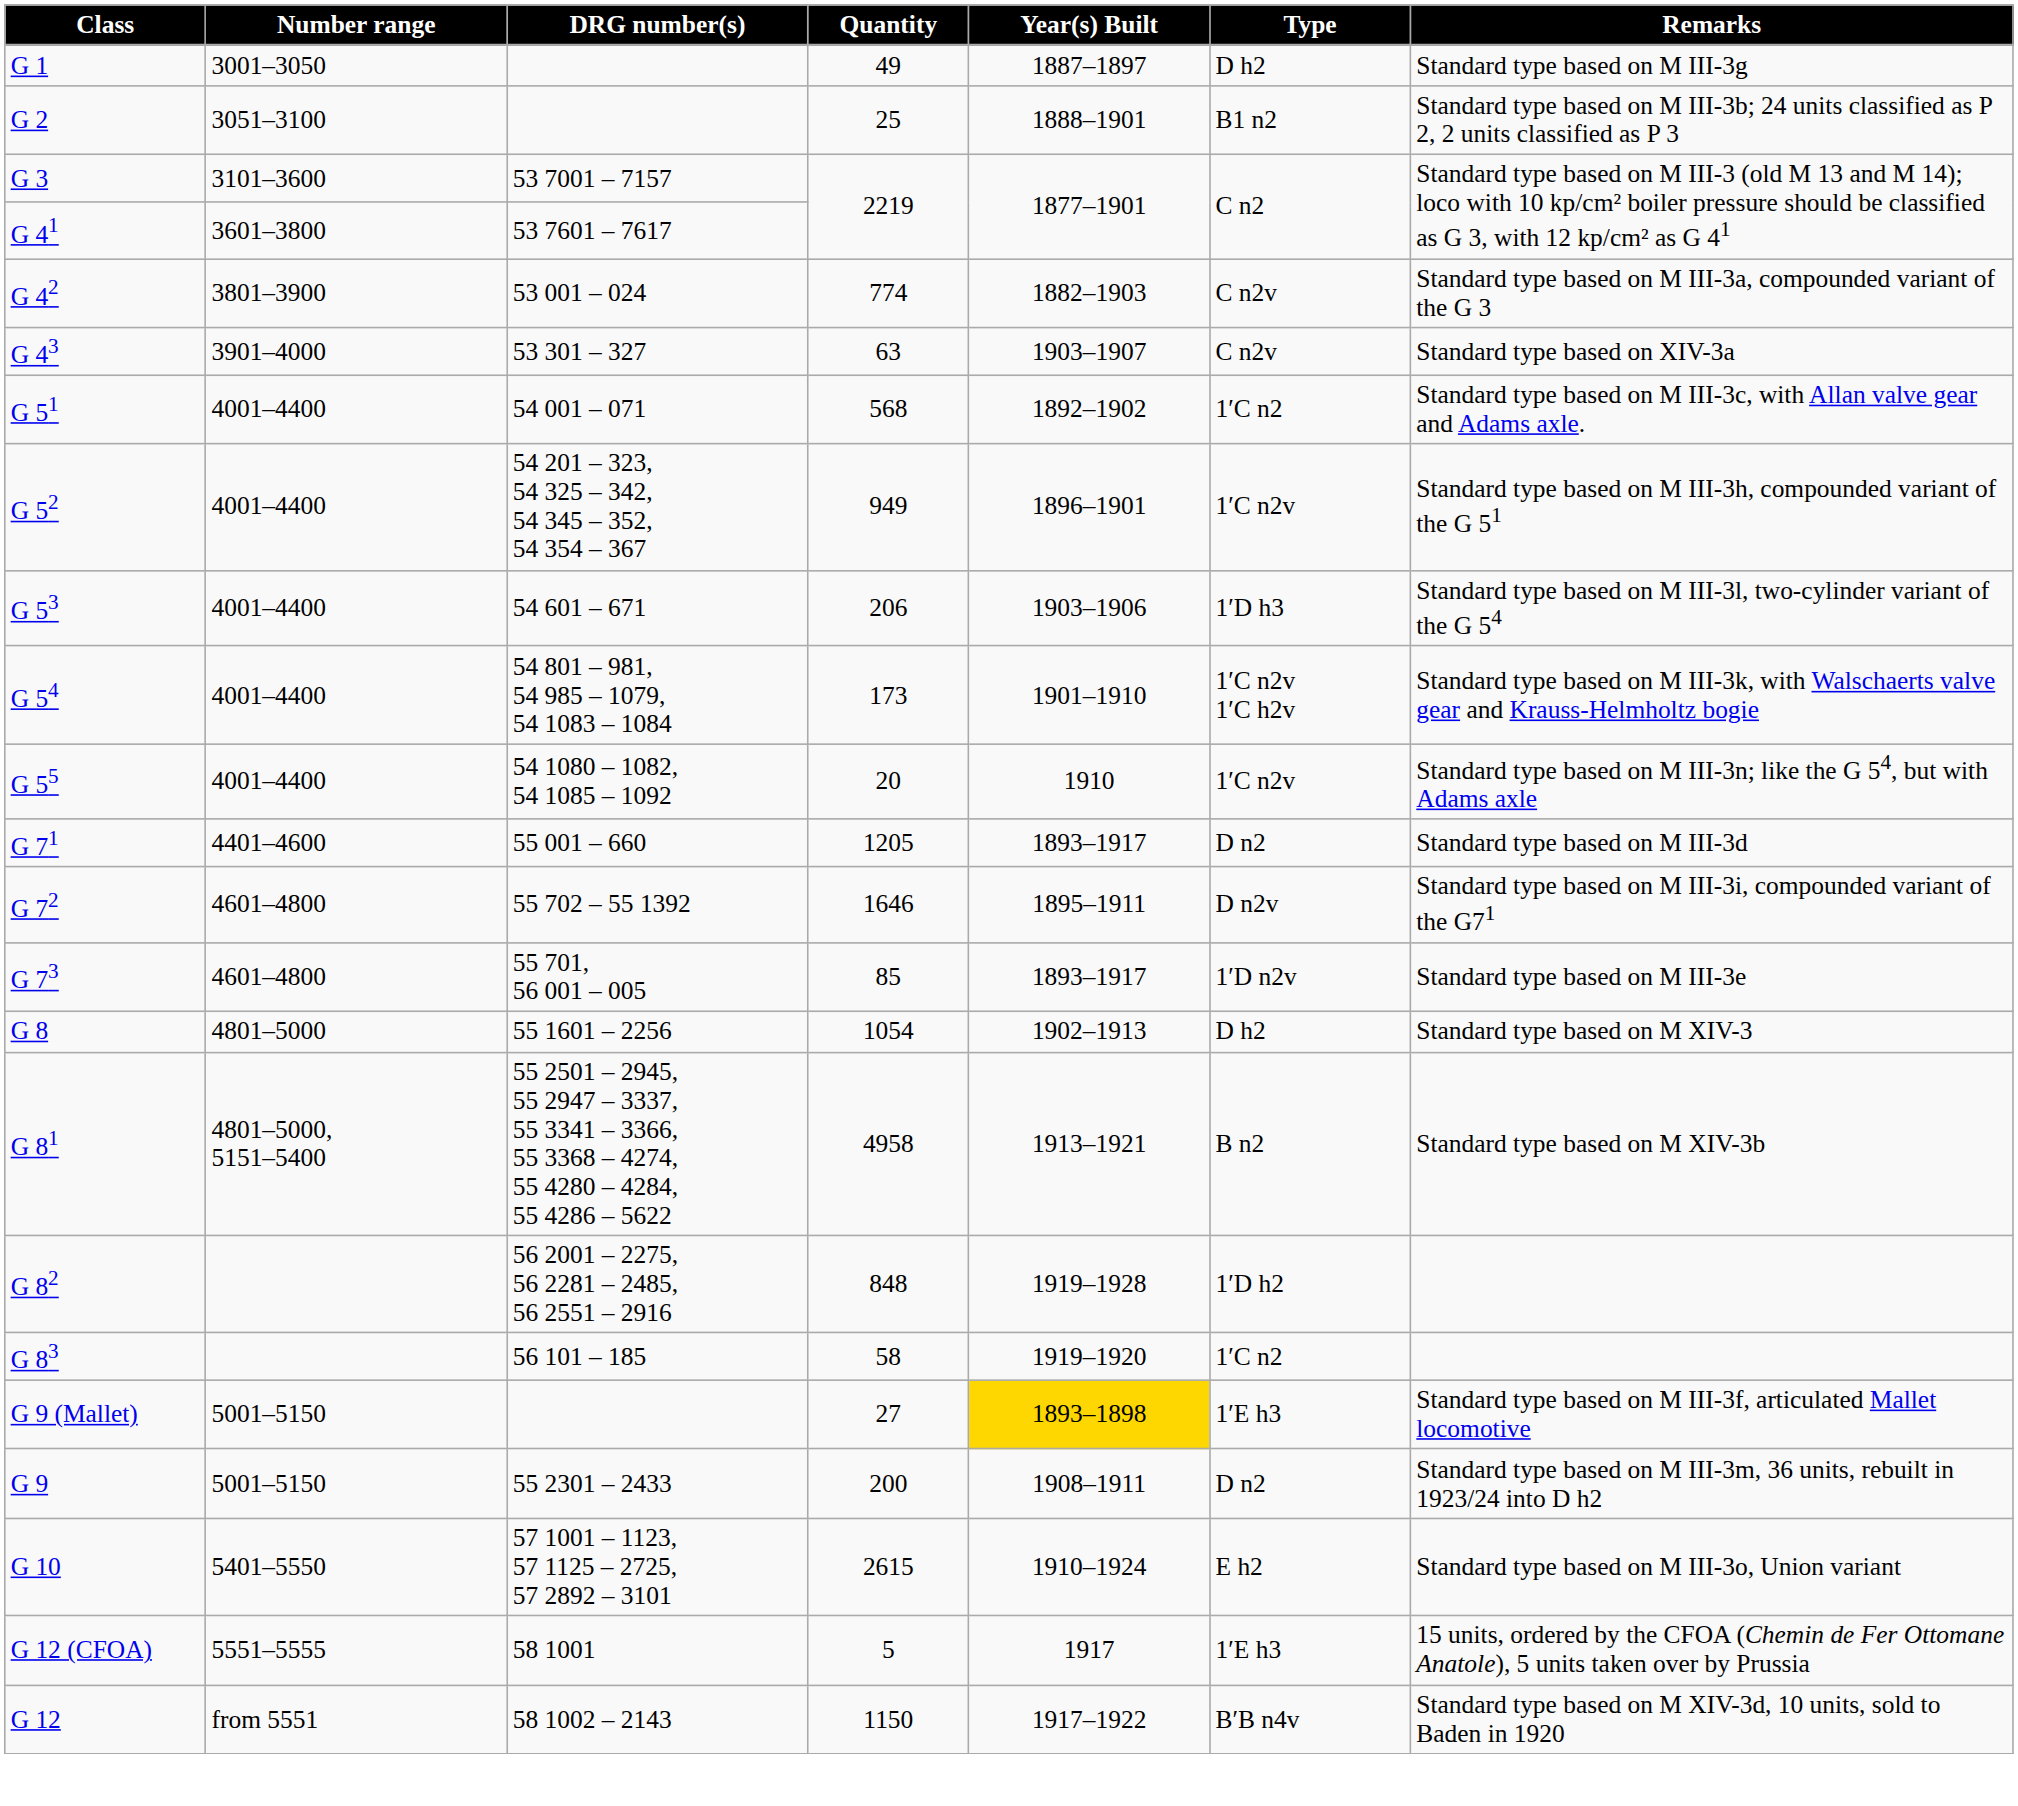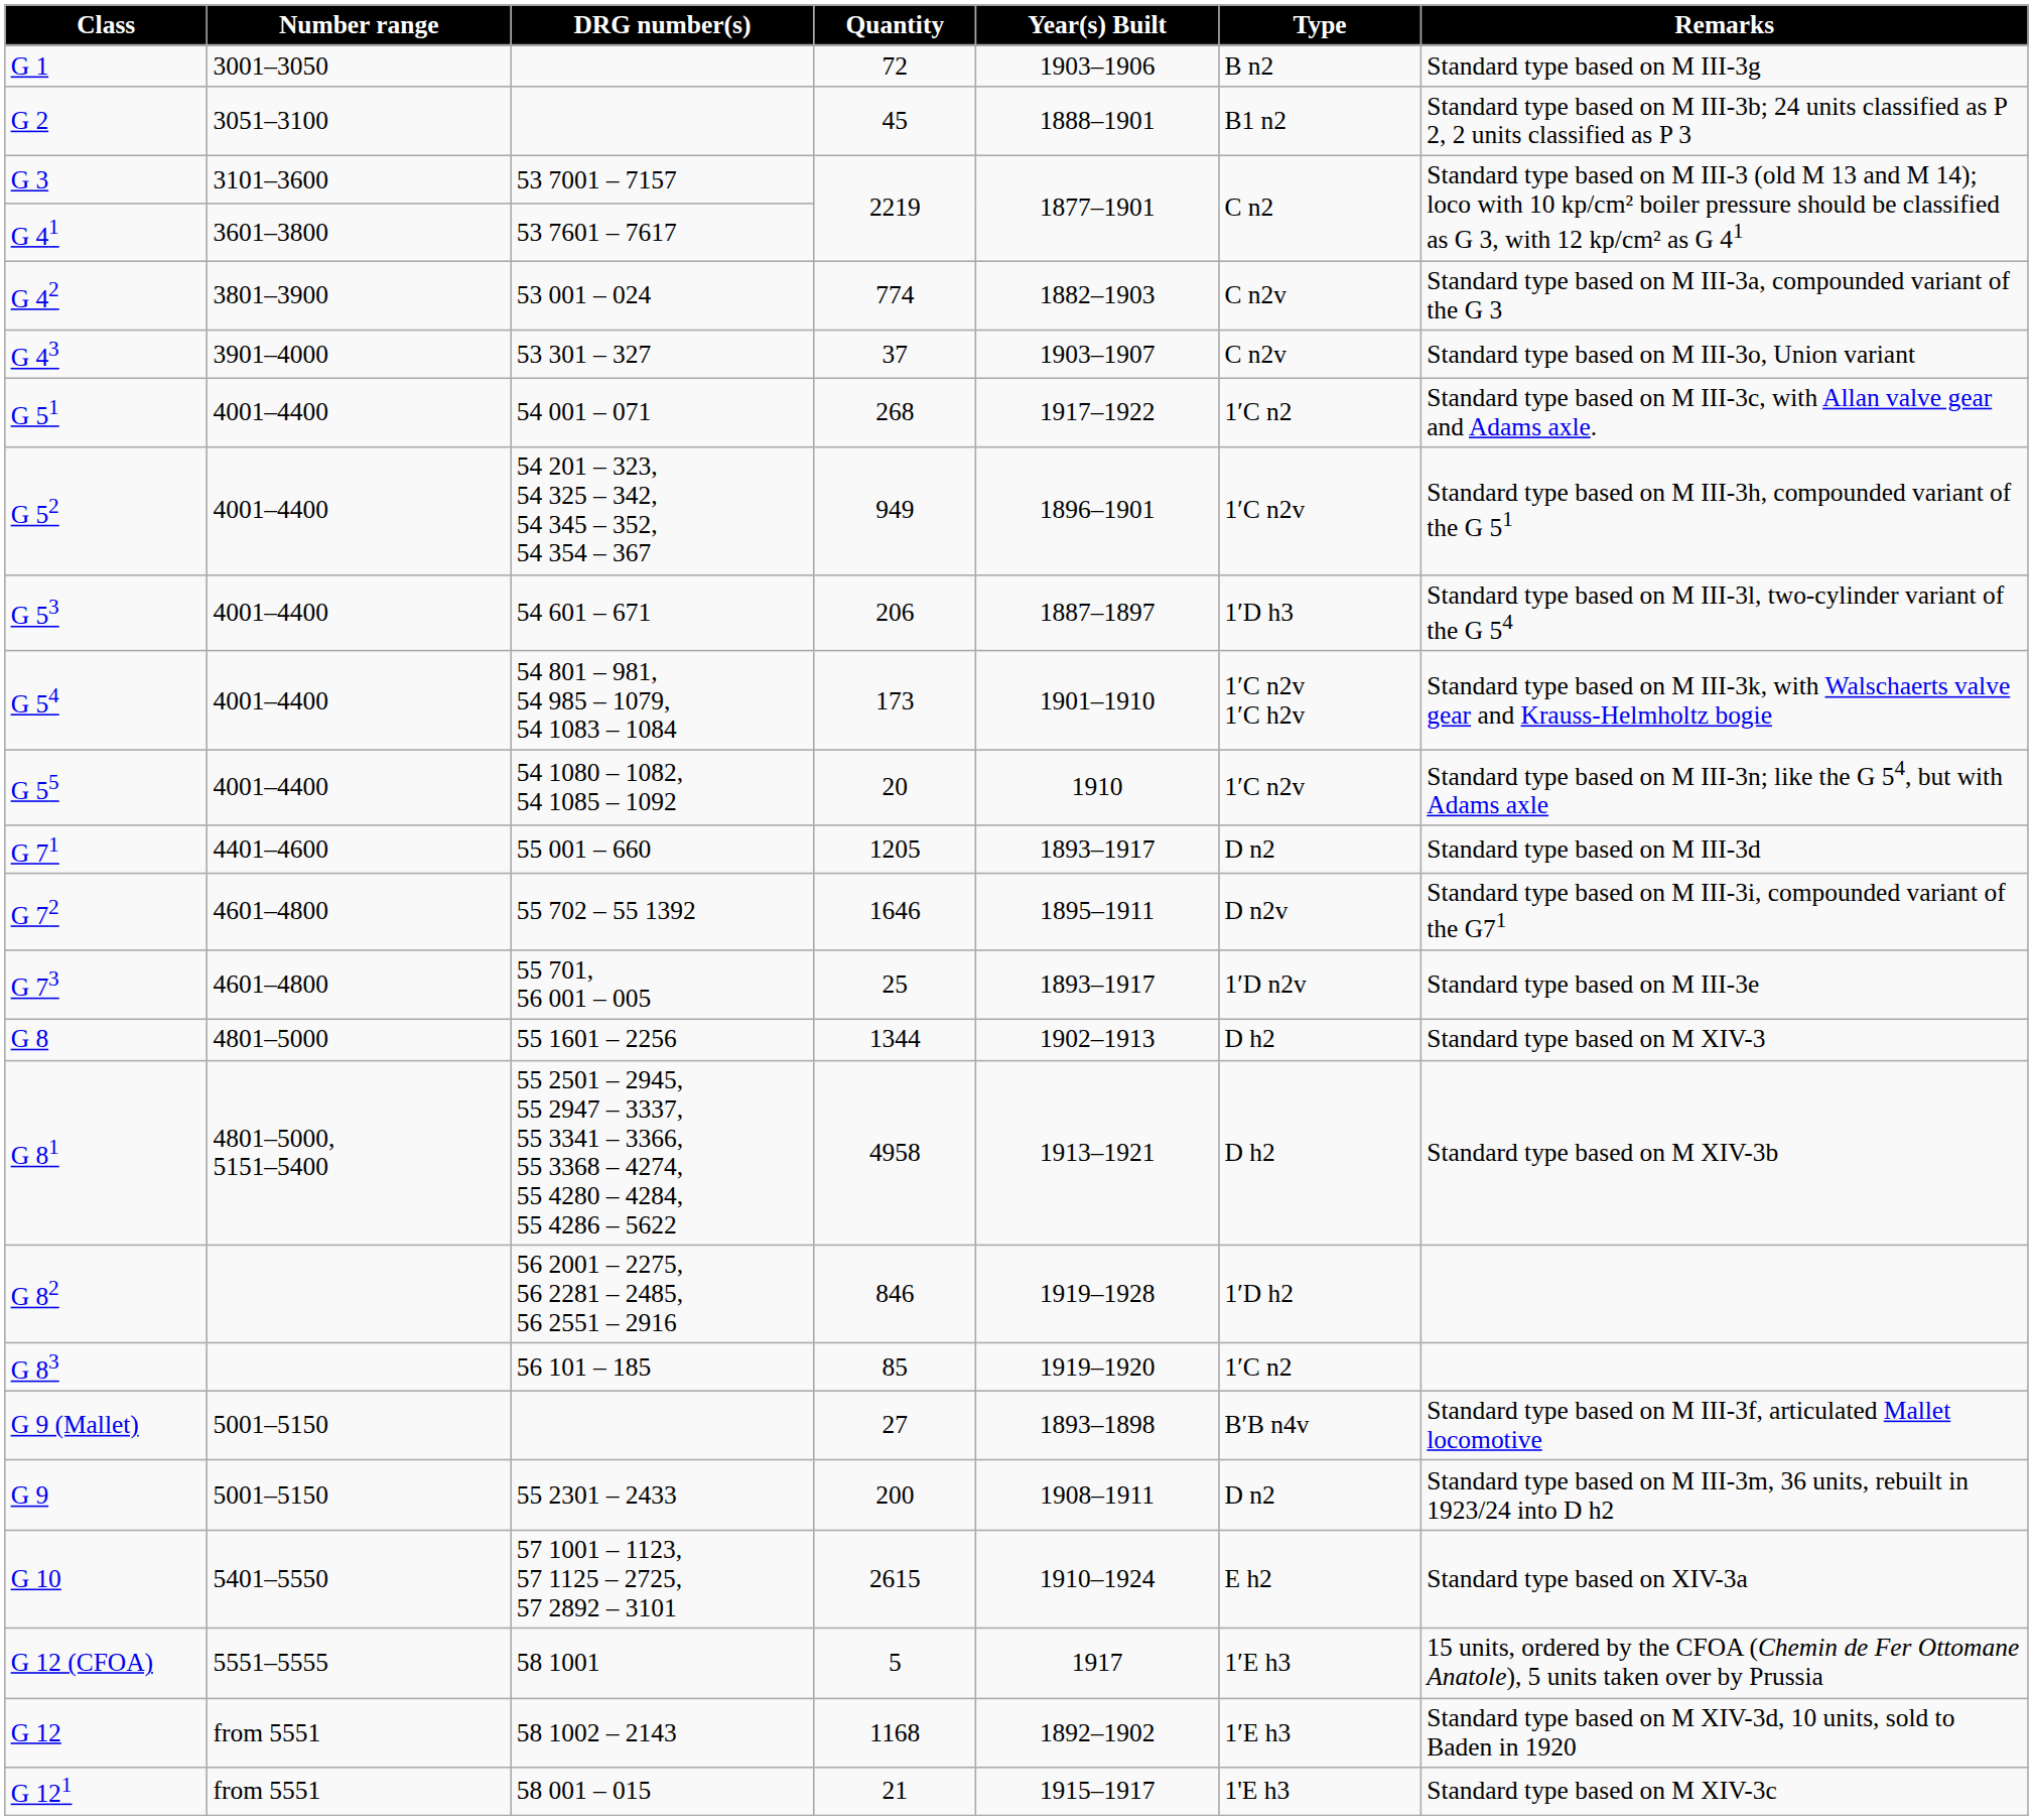 <table class="wikitable"  width="100%">
 <tr>
 <th style="color:white; background:black" width="10%">Class</th>
 <th style="color:white; background:black" width="15%">Number range</th>
 <th style="color:white; background:black" width="15%">DRG number(s)</th>
 <th style="color:white; background:black" width="8%">Quantity</th>
 <th style="color:white; background:black" width="12%">Year(s) Built</th>
 <th style="color:white; background:black" width="10%">Type</th>
 <th style="color:white; background:black" width="30%">Remarks</th>
 </tr>
 <tr>
 <td><a href='#'>G 1</a></td>
 <td>3001–3050</td>
 <td></td>
-<td align="center">49</td>
-<td align="center">1887–1897</td>
-<td>D h2</td>
+<td align="center">72</td>
+<td align="center">1903–1906</td>
+<td>B n2</td>
 <td>Standard type based on M III-3g</td>
 </tr>
 <tr>
 <td><a href='#'>G 2</a></td>
 <td>3051–3100</td>
 <td></td>
-<td align="center">25</td>
+<td align="center">45</td>
 <td align="center">1888–1901</td>
 <td>B1 n2</td>
 <td>Standard type based on M III-3b; 24 units classified as P 2, 2 units classified as P 3</td>
 </tr>
 <tr>
 <td><a href='#'>G 3</a></td>
 <td>3101–3600</td>
 <td>53 7001 – 7157</td>
 <td rowspan="2" align="center">2219</td>
 <td rowspan="2" align="center">1877–1901</td>
 <td rowspan="2">C n2</td>
 <td rowspan="2">Standard type based on M III-3 (old M 13 and M 14); loco with 10 kp/cm² boiler pressure should be classified as G 3, with 12 kp/cm² as G 4<sup>1</sup></td>
 </tr>
 <tr>
 <td><a href='#'>G 4<sup>1</sup></a></td>
 <td>3601–3800</td>
 <td>53 7601 – 7617</td>
 </tr>
 <tr>
 <td><a href='#'>G 4<sup>2</sup></a></td>
 <td>3801–3900</td>
 <td>53 001 – 024</td>
 <td align="center">774</td>
 <td align="center">1882–1903</td>
 <td>C n2v</td>
 <td>Standard type based on M III-3a, compounded variant of the G 3</td>
 </tr>
 <tr>
 <td><a href='#'>G 4<sup>3</sup></a></td>
 <td>3901–4000</td>
 <td>53 301 – 327</td>
-<td align="center">63</td>
+<td align="center">37</td>
 <td align="center">1903–1907</td>
 <td>C n2v</td>
-<td>Standard type based on XIV-3a</td>
+<td>Standard type based on M III-3o, Union variant</td>
 </tr>
 <tr>
 <td><a href='#'>G 5<sup>1</sup></a></td>
 <td>4001–4400</td>
 <td>54 001 – 071</td>
-<td align="center">568</td>
-<td align="center">1892–1902</td>
+<td align="center">268</td>
+<td align="center">1917–1922</td>
 <td>1′C n2</td>
 <td>Standard type based on M III-3c, with <a href='#'>Allan valve gear</a> and <a href='#'>Adams axle</a>.</td>
 </tr>
 <tr>
 <td><a href='#'>G 5<sup>2</sup></a></td>
 <td>4001–4400</td>
 <td>54 201 – 323, <br>54 325 – 342, <br>54 345 – 352, <br>54 354 – 367</td>
 <td align="center">949</td>
 <td align="center">1896–1901</td>
 <td>1′C n2v</td>
 <td>Standard type based on M III-3h, compounded variant of the G 5<sup>1</sup></td>
 </tr>
 <tr>
 <td><a href='#'>G 5<sup>3</sup></a></td>
 <td>4001–4400</td>
 <td>54 601 – 671</td>
 <td align="center">206</td>
-<td align="center">1903–1906</td>
+<td align="center">1887–1897</td>
 <td>1′D h3</td>
 <td>Standard type based on M III-3l, two-cylinder variant of the G 5<sup>4</sup></td>
 </tr>
 <tr>
 <td><a href='#'>G 5<sup>4</sup></a></td>
 <td>4001–4400</td>
 <td>54 801 – 981, <br>54 985 – 1079, <br>54 1083 – 1084</td>
 <td align="center">173</td>
 <td align="center">1901–1910</td>
 <td>1′C n2v<br>1′C h2v</td>
 <td>Standard type based on M III-3k, with <a href='#'>Walschaerts valve gear</a> and <a href='#'>Krauss-Helmholtz bogie</a></td>
 </tr>
 <tr>
 <td><a href='#'>G 5<sup>5</sup></a></td>
 <td>4001–4400</td>
 <td>54 1080 – 1082, <br>54 1085 – 1092</td>
 <td align="center">20</td>
 <td align="center">1910</td>
 <td>1′C n2v</td>
 <td>Standard type based on M III-3n; like the G 5<sup>4</sup>, but with <a href='#'>Adams axle</a></td>
 </tr>
 <tr>
 <td><a href='#'>G 7<sup>1</sup></a></td>
 <td>4401–4600</td>
 <td>55 001 – 660</td>
 <td align="center">1205</td>
 <td align="center">1893–1917</td>
 <td>D n2</td>
 <td>Standard type based on M III-3d</td>
 </tr>
 <tr>
 <td><a href='#'>G 7<sup>2</sup></a></td>
 <td>4601–4800</td>
 <td>55 702 – 55 1392</td>
 <td align="center">1646</td>
 <td align="center">1895–1911</td>
 <td>D n2v</td>
 <td>Standard type based on M III-3i, compounded variant of the G7<sup>1</sup></td>
 </tr>
 <tr>
 <td><a href='#'>G 7<sup>3</sup></a></td>
 <td>4601–4800</td>
 <td>55 701, <br>56 001 – 005</td>
-<td align="center">85</td>
+<td align="center">25</td>
 <td align="center">1893–1917</td>
 <td>1′D n2v</td>
 <td>Standard type based on M III-3e</td>
 </tr>
 <tr>
 <td><a href='#'>G 8</a></td>
 <td>4801–5000</td>
 <td>55 1601 – 2256</td>
-<td align="center">1054</td>
+<td align="center">1344</td>
 <td align="center">1902–1913</td>
 <td>D h2</td>
 <td>Standard type based on M XIV-3</td>
 </tr>
 <tr>
 <td><a href='#'>G 8<sup>1</sup></a></td>
 <td>4801–5000, <br>5151–5400</td>
 <td>55 2501 – 2945, <br>55 2947 – 3337, <br>55 3341 – 3366, <br> 55 3368 – 4274, <br>55 4280 – 4284, <br>55 4286 – 5622</td>
 <td align="center">4958</td>
 <td align="center">1913–1921</td>
-<td>B n2</td>
+<td>D h2</td>
 <td>Standard type based on M XIV-3b</td>
 </tr>
 <tr>
 <td><a href='#'>G 8<sup>2</sup></a></td>
 <td></td>
 <td>56 2001 – 2275, <br>56 2281 – 2485, <br>56 2551 – 2916</td>
-<td align="center">848</td>
+<td align="center">846</td>
 <td align="center">1919–1928</td>
 <td>1′D h2</td>
 <td></td>
 </tr>
 <tr>
 <td><a href='#'>G 8<sup>3</sup></a></td>
 <td></td>
 <td>56 101 – 185</td>
-<td align="center">58</td>
+<td align="center">85</td>
 <td align="center">1919–1920</td>
 <td>1′C n2</td>
 <td></td>
 </tr>
 <tr>
 <td><a href='#'>G 9 (Mallet)</a></td>
 <td>5001–5150</td>
 <td></td>
 <td align="center">27</td>
-<td align="center" style="background: gold;">1893–1898</td>
-<td>1′E h3</td>
+<td align="center">1893–1898</td>
+<td>B′B n4v</td>
 <td>Standard type based on M III-3f, articulated <a href='#'>Mallet locomotive</a></td>
 </tr>
 <tr>
 <td><a href='#'>G 9</a></td>
 <td>5001–5150</td>
 <td>55 2301 – 2433</td>
 <td align="center">200</td>
 <td align="center">1908–1911</td>
 <td>D n2</td>
 <td>Standard type based on M III-3m, 36 units, rebuilt in 1923/24 into D h2</td>
 </tr>
 <tr>
 <td><a href='#'>G 10</a></td>
 <td>5401–5550</td>
 <td>57 1001 – 1123, <br>57 1125 – 2725, <br>57 2892 – 3101</td>
 <td align="center">2615</td>
 <td align="center">1910–1924</td>
 <td>E h2</td>
-<td>Standard type based on M III-3o, Union variant</td>
+<td>Standard type based on XIV-3a</td>
 </tr>
 <tr>
 <td><a href='#'>G 12 (CFOA)</a></td>
 <td>5551–5555</td>
 <td>58 1001</td>
 <td align="center">5</td>
 <td align="center">1917</td>
 <td>1′E h3</td>
 <td>15 units, ordered by the CFOA (<em>Chemin de Fer Ottomane Anatole</em>), 5 units taken over by Prussia</td>
 </tr>
 <tr>
 <td><a href='#'>G 12</a></td>
 <td>from 5551</td>
 <td>58 1002 – 2143</td>
-<td align="center">1150</td>
-<td align="center">1917–1922</td>
-<td>B′B n4v</td>
+<td align="center">1168</td>
+<td align="center">1892–1902</td>
+<td>1′E h3</td>
 <td>Standard type based on M XIV-3d, 10 units, sold to Baden in 1920</td>
 </tr>
+<tr>
+<td><a href='#'>G 12<sup>1</sup></a></td>
+<td>from 5551</td>
+<td>58 001 – 015</td>
+<td align="center">21</td>
+<td align="center">1915–1917</td>
+<td>1'E h3</td>
+<td>Standard type based on M XIV-3c</td>
+</tr>
 </table>
